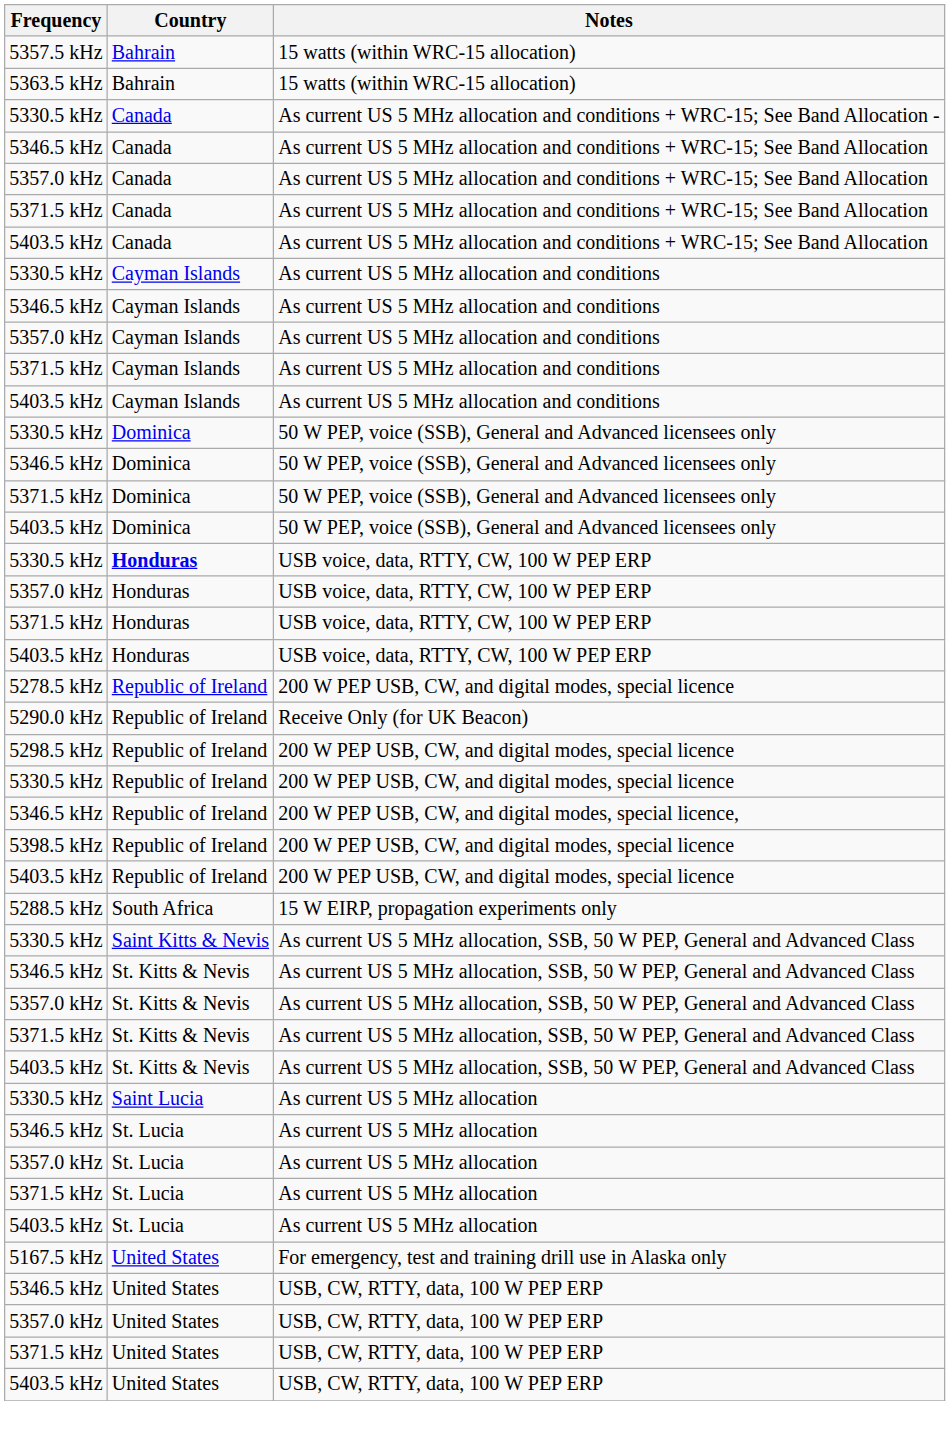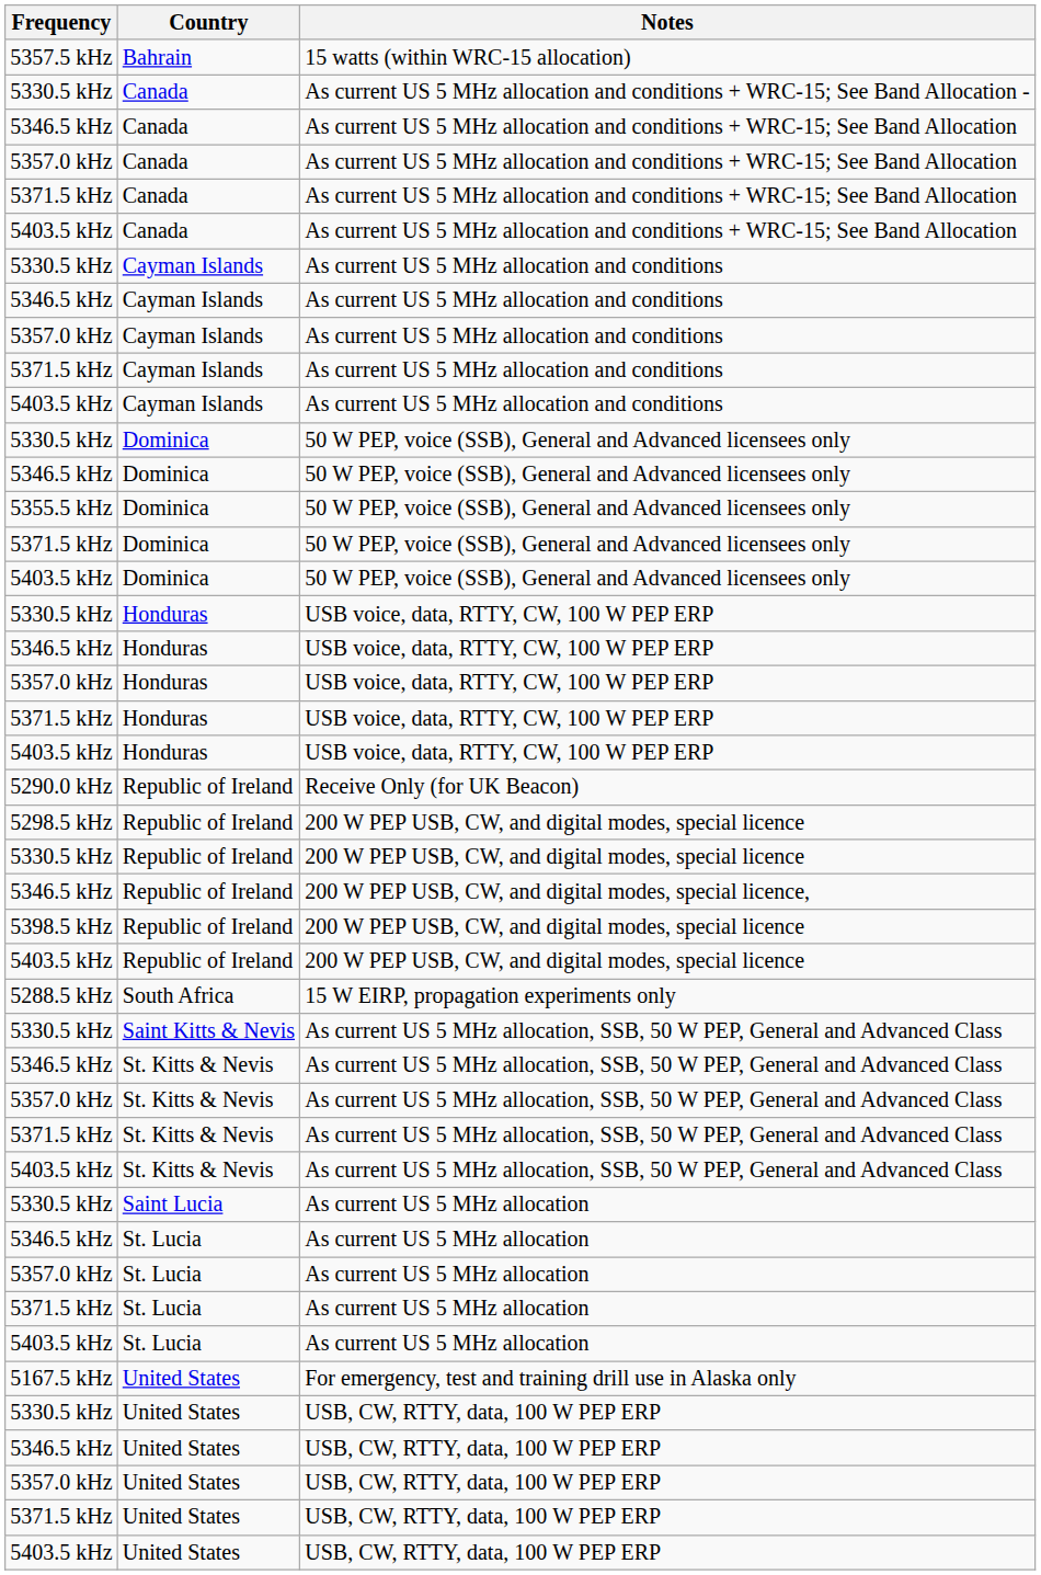 <table class="wikitable sortable">
 <tr>
 <th>Frequency</th>
 <th>Country</th>
 <th class="unsortable">Notes</th>
 </tr>
 <tr>
 <td>5357.5 kHz</td>
 <td><a href='#'>Bahrain</a></td>
-<td>15 watts (within WRC-15 allocation)</td>
-</tr>
-<tr>
-<td>5363.5 kHz</td>
-<td>Bahrain</td>
 <td>15 watts (within WRC-15 allocation)</td>
 </tr>
 <tr>
 <td>5330.5 kHz</td>
 <td><a href='#'>Canada</a></td>
 <td>As current US 5 MHz allocation and conditions + WRC-15; See Band Allocation -</td>
 </tr>
 <tr>
 <td>5346.5 kHz</td>
 <td>Canada</td>
 <td>As current US 5 MHz allocation and conditions + WRC-15; See Band Allocation</td>
 </tr>
 <tr>
 <td>5357.0 kHz</td>
 <td>Canada</td>
 <td>As current US 5 MHz allocation and conditions + WRC-15; See Band Allocation</td>
 </tr>
 <tr>
 <td>5371.5 kHz</td>
 <td>Canada</td>
 <td>As current US 5 MHz allocation and conditions + WRC-15; See Band Allocation</td>
 </tr>
 <tr>
 <td>5403.5 kHz</td>
 <td>Canada</td>
 <td>As current US 5 MHz allocation and conditions + WRC-15; See Band Allocation</td>
 </tr>
 <tr>
 <td>5330.5 kHz</td>
 <td><a href='#'>Cayman Islands</a></td>
 <td>As current US 5 MHz allocation and conditions</td>
 </tr>
 <tr>
 <td>5346.5 kHz</td>
 <td>Cayman Islands</td>
 <td>As current US 5 MHz allocation and conditions</td>
 </tr>
 <tr>
 <td>5357.0 kHz</td>
 <td>Cayman Islands</td>
 <td>As current US 5 MHz allocation and conditions</td>
 </tr>
 <tr>
 <td>5371.5 kHz</td>
 <td>Cayman Islands</td>
 <td>As current US 5 MHz allocation and conditions</td>
 </tr>
 <tr>
 <td>5403.5 kHz</td>
 <td>Cayman Islands</td>
 <td>As current US 5 MHz allocation and conditions</td>
 </tr>
 <tr>
 <td>5330.5 kHz</td>
 <td><a href='#'>Dominica</a></td>
 <td>50 W PEP, voice (SSB), General and Advanced licensees only</td>
 </tr>
 <tr>
 <td>5346.5 kHz</td>
 <td>Dominica</td>
 <td>50 W PEP, voice (SSB), General and Advanced licensees only</td>
 </tr>
 <tr>
+<td>5355.5 kHz</td>
+<td>Dominica</td>
+<td>50 W PEP, voice (SSB), General and Advanced licensees only</td>
+</tr>
+<tr>
 <td>5371.5 kHz</td>
 <td>Dominica</td>
 <td>50 W PEP, voice (SSB), General and Advanced licensees only</td>
 </tr>
 <tr>
 <td>5403.5 kHz</td>
 <td>Dominica</td>
 <td>50 W PEP, voice (SSB), General and Advanced licensees only</td>
 </tr>
 <tr>
 <td>5330.5 kHz</td>
-<td><strong><a href='#'>Honduras</a></strong></td>
+<td><a href='#'>Honduras</a></td>
+<td>USB voice, data, RTTY, CW, 100 W PEP ERP</td>
+</tr>
+<tr>
+<td>5346.5 kHz</td>
+<td>Honduras</td>
 <td>USB voice, data, RTTY, CW, 100 W PEP ERP</td>
 </tr>
 <tr>
 <td>5357.0 kHz</td>
 <td>Honduras</td>
 <td>USB voice, data, RTTY, CW, 100 W PEP ERP</td>
 </tr>
 <tr>
 <td>5371.5 kHz</td>
 <td>Honduras</td>
 <td>USB voice, data, RTTY, CW, 100 W PEP ERP</td>
 </tr>
 <tr>
 <td>5403.5 kHz</td>
 <td>Honduras</td>
 <td>USB voice, data, RTTY, CW, 100 W PEP ERP</td>
-</tr>
-<tr>
-<td>5278.5 kHz</td>
-<td><a href='#'>Republic of Ireland</a></td>
-<td>200 W PEP USB, CW, and digital modes, special licence</td>
 </tr>
 <tr>
 <td>5290.0 kHz</td>
 <td>Republic of Ireland</td>
 <td>Receive Only (for UK Beacon)</td>
 </tr>
 <tr>
 <td>5298.5 kHz</td>
 <td>Republic of Ireland</td>
 <td>200 W PEP USB, CW, and digital modes, special licence</td>
 </tr>
 <tr>
 <td>5330.5 kHz</td>
 <td>Republic of Ireland</td>
 <td>200 W PEP USB, CW, and digital modes, special licence</td>
 </tr>
 <tr>
 <td>5346.5 kHz</td>
 <td>Republic of Ireland</td>
 <td>200 W PEP USB, CW, and digital modes, special licence,</td>
 </tr>
 <tr>
 <td>5398.5 kHz</td>
 <td>Republic of Ireland</td>
 <td>200 W PEP USB, CW, and digital modes, special licence</td>
 </tr>
 <tr>
 <td>5403.5 kHz</td>
 <td>Republic of Ireland</td>
 <td>200 W PEP USB, CW, and digital modes, special licence</td>
 </tr>
 <tr>
 <td>5288.5 kHz</td>
 <td>South Africa</td>
 <td>15 W EIRP, propagation experiments only</td>
 </tr>
 <tr>
 <td>5330.5 kHz</td>
 <td><a href='#'>Saint Kitts & Nevis</a></td>
 <td>As current US 5 MHz allocation, SSB, 50 W PEP, General and Advanced Class</td>
 </tr>
 <tr>
 <td>5346.5 kHz</td>
 <td>St. Kitts & Nevis</td>
 <td>As current US 5 MHz allocation, SSB, 50 W PEP, General and Advanced Class</td>
 </tr>
 <tr>
 <td>5357.0 kHz</td>
 <td>St. Kitts & Nevis</td>
 <td>As current US 5 MHz allocation, SSB, 50 W PEP, General and Advanced Class</td>
 </tr>
 <tr>
 <td>5371.5 kHz</td>
 <td>St. Kitts & Nevis</td>
 <td>As current US 5 MHz allocation, SSB, 50 W PEP, General and Advanced Class</td>
 </tr>
 <tr>
 <td>5403.5 kHz</td>
 <td>St. Kitts & Nevis</td>
 <td>As current US 5 MHz allocation, SSB, 50 W PEP, General and Advanced Class</td>
 </tr>
 <tr>
 <td>5330.5 kHz</td>
 <td><a href='#'>Saint Lucia</a></td>
 <td>As current US 5 MHz allocation</td>
 </tr>
 <tr>
 <td>5346.5 kHz</td>
 <td>St. Lucia</td>
 <td>As current US 5 MHz allocation</td>
 </tr>
 <tr>
 <td>5357.0 kHz</td>
 <td>St. Lucia</td>
 <td>As current US 5 MHz allocation</td>
 </tr>
 <tr>
 <td>5371.5 kHz</td>
 <td>St. Lucia</td>
 <td>As current US 5 MHz allocation</td>
 </tr>
 <tr>
 <td>5403.5 kHz</td>
 <td>St. Lucia</td>
 <td>As current US 5 MHz allocation</td>
 </tr>
 <tr>
 <td>5167.5 kHz</td>
 <td><a href='#'>United States</a></td>
 <td>For emergency, test and training drill use in Alaska only</td>
 </tr>
 <tr>
+<td>5330.5 kHz</td>
+<td>United States</td>
+<td>USB, CW, RTTY, data, 100 W PEP ERP</td>
+</tr>
+<tr>
 <td>5346.5 kHz</td>
 <td>United States</td>
 <td>USB, CW, RTTY, data, 100 W PEP ERP</td>
 </tr>
 <tr>
 <td>5357.0 kHz</td>
 <td>United States</td>
 <td>USB, CW, RTTY, data, 100 W PEP ERP</td>
 </tr>
 <tr>
 <td>5371.5 kHz</td>
 <td>United States</td>
 <td>USB, CW, RTTY, data, 100 W PEP ERP</td>
 </tr>
 <tr>
 <td>5403.5 kHz</td>
 <td>United States</td>
 <td>USB, CW, RTTY, data, 100 W PEP ERP</td>
 </tr>
 </table>
